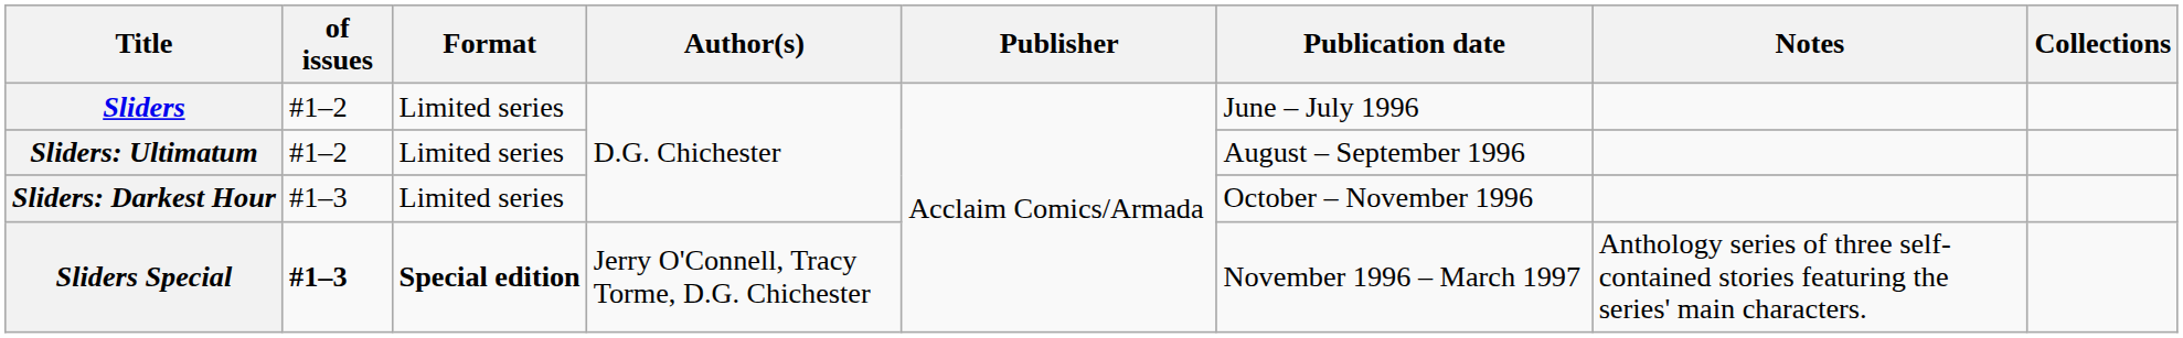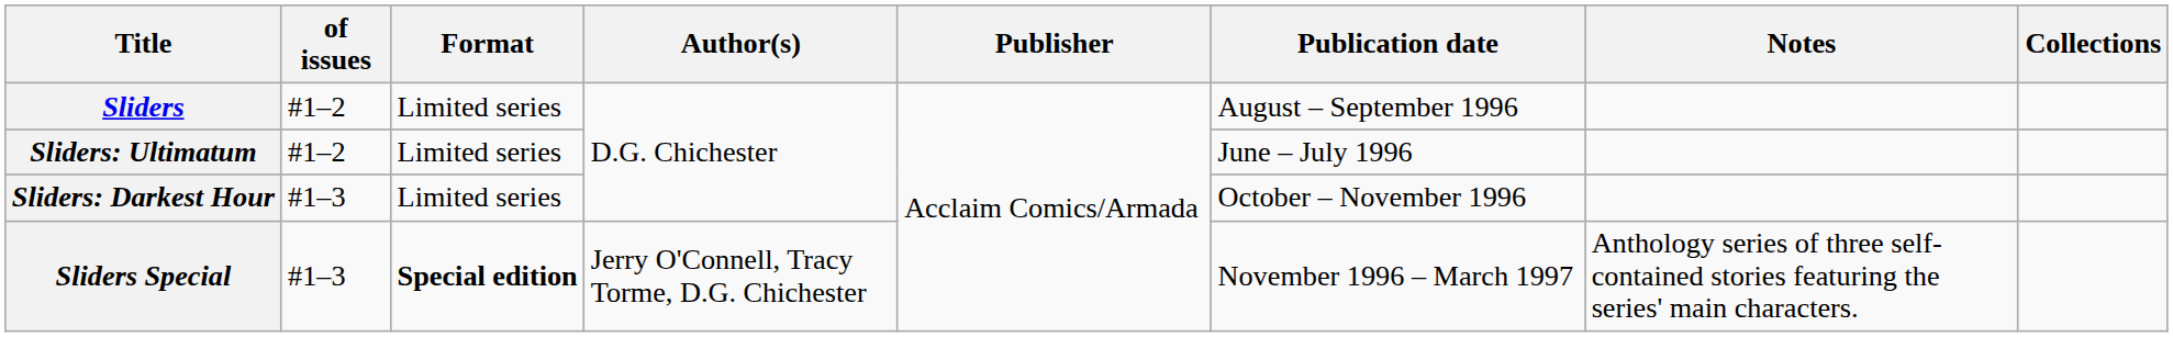 <table class="wikitable">
 <tr>
 <th>Title</th>
 <th style="width:40pt"> of issues</th>
 <th style="width:75pt">Format</th>
 <th style="width:125pt">Author(s)</th>
 <th style="width:125pt">Publisher</th>
 <th style="width:150pt">Publication date</th>
 <th style="width:175pt">Notes</th>
 <th>Collections</th>
 </tr>
 <tr>
 <th><em><a href='#'>Sliders</a></em></th>
 <td>#1–2</td>
 <td>Limited series</td>
 <td rowspan="3">D.G. Chichester</td>
 <td rowspan="4">Acclaim Comics/Armada</td>
-<td>June – July 1996</td>
+<td>August – September 1996</td>
 <td></td>
 <td></td>
 </tr>
 <tr>
 <th><em>Sliders: Ultimatum</em></th>
 <td>#1–2</td>
 <td>Limited series</td>
-<td>August – September 1996</td>
+<td>June – July 1996</td>
 <td></td>
 <td></td>
 </tr>
 <tr>
 <th><em>Sliders: Darkest Hour</em></th>
 <td>#1–3</td>
 <td>Limited series</td>
 <td>October – November 1996</td>
 <td></td>
 <td></td>
 </tr>
 <tr>
 <th><em>Sliders Special</em></th>
-<td><strong>#1–3</strong></td>
+<td>#1–3</td>
 <td><strong>Special edition</strong></td>
 <td>Jerry O'Connell, Tracy Torme, D.G. Chichester</td>
 <td>November 1996 – March 1997</td>
 <td>Anthology series of three self-contained stories featuring the series' main characters.</td>
 <td></td>
 </tr>
 </table>
